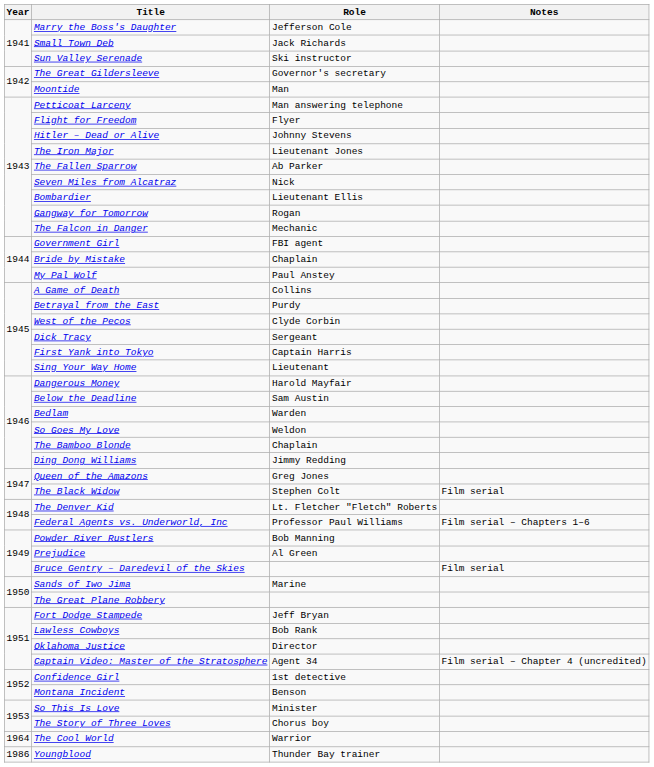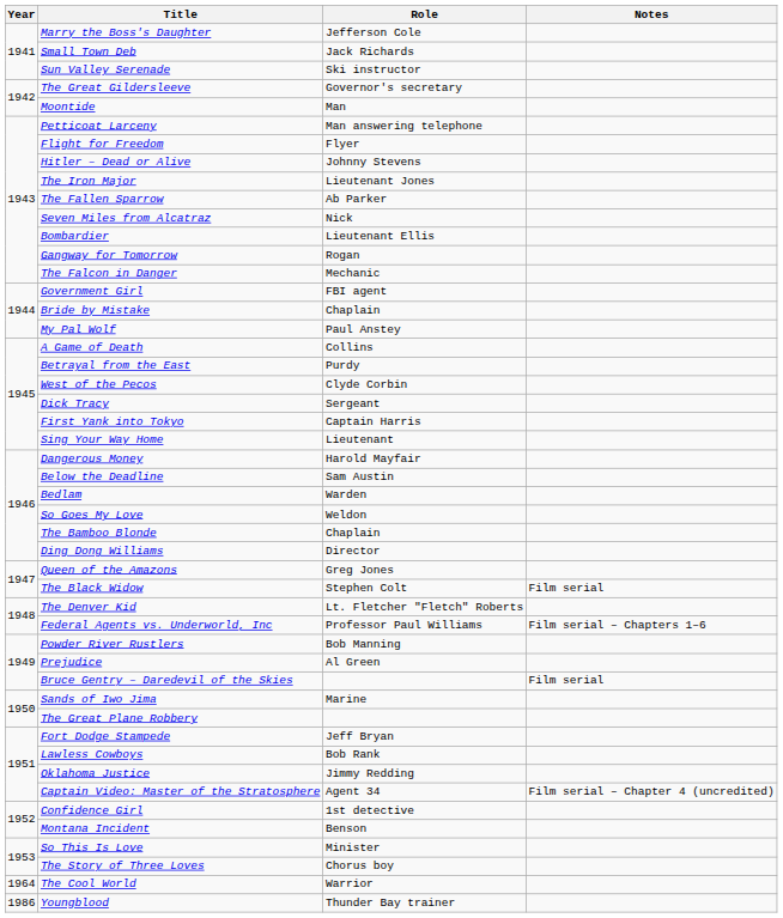 <table class="wikitable sortable">
 <tr>
 <th>Year</th>
 <th>Title</th>
 <th>Role</th>
 <th>Notes</th>
 </tr>
 <tr>
 <td rowspan=3>1941</td>
 <td><em><a href='#'>Marry the Boss's Daughter</a></em></td>
 <td>Jefferson Cole</td>
 <td></td>
 </tr>
 <tr>
 <td><em><a href='#'>Small Town Deb</a></em></td>
 <td>Jack Richards</td>
 <td></td>
 </tr>
 <tr>
 <td><em><a href='#'>Sun Valley Serenade</a></em></td>
 <td>Ski instructor</td>
 <td></td>
 </tr>
 <tr>
 <td rowspan=2>1942</td>
 <td><em><a href='#'>The Great Gildersleeve</a></em></td>
 <td>Governor's secretary</td>
 <td></td>
 </tr>
 <tr>
 <td><em><a href='#'>Moontide</a></em></td>
 <td>Man</td>
 <td></td>
 </tr>
 <tr>
 <td rowspan=9>1943</td>
 <td><em><a href='#'>Petticoat Larceny</a></em></td>
 <td>Man answering telephone</td>
 <td></td>
 </tr>
 <tr>
 <td><em><a href='#'>Flight for Freedom</a></em></td>
 <td>Flyer</td>
 <td></td>
 </tr>
 <tr>
 <td><em><a href='#'>Hitler – Dead or Alive</a></em></td>
 <td>Johnny Stevens</td>
 <td></td>
 </tr>
 <tr>
 <td><em><a href='#'>The Iron Major</a></em></td>
 <td>Lieutenant Jones</td>
 <td></td>
 </tr>
 <tr>
 <td><em><a href='#'>The Fallen Sparrow</a></em></td>
 <td>Ab Parker</td>
 <td></td>
 </tr>
 <tr>
 <td><em><a href='#'>Seven Miles from Alcatraz</a></em></td>
 <td>Nick</td>
 <td></td>
 </tr>
 <tr>
 <td><em><a href='#'>Bombardier</a></em></td>
 <td>Lieutenant Ellis</td>
 <td></td>
 </tr>
 <tr>
 <td><em><a href='#'>Gangway for Tomorrow</a></em></td>
 <td>Rogan</td>
 <td></td>
 </tr>
 <tr>
 <td><em><a href='#'>The Falcon in Danger</a></em></td>
 <td>Mechanic</td>
 <td></td>
 </tr>
 <tr>
 <td rowspan=3>1944</td>
 <td><em><a href='#'>Government Girl</a></em></td>
 <td>FBI agent</td>
 <td></td>
 </tr>
 <tr>
 <td><em><a href='#'>Bride by Mistake</a></em></td>
 <td>Chaplain</td>
 <td></td>
 </tr>
 <tr>
 <td><em><a href='#'>My Pal Wolf</a></em></td>
 <td>Paul Anstey</td>
 <td></td>
 </tr>
 <tr>
 <td rowspan=6>1945</td>
 <td><em><a href='#'>A Game of Death</a></em></td>
 <td>Collins</td>
 <td></td>
 </tr>
 <tr>
 <td><em><a href='#'>Betrayal from the East</a></em></td>
 <td>Purdy</td>
 <td></td>
 </tr>
 <tr>
 <td><em><a href='#'>West of the Pecos</a></em></td>
 <td>Clyde Corbin</td>
 <td></td>
 </tr>
 <tr>
 <td><em><a href='#'>Dick Tracy</a></em></td>
 <td>Sergeant</td>
 <td></td>
 </tr>
 <tr>
 <td><em><a href='#'>First Yank into Tokyo</a></em></td>
 <td>Captain Harris</td>
 <td></td>
 </tr>
 <tr>
 <td><em><a href='#'>Sing Your Way Home</a></em></td>
 <td>Lieutenant</td>
 <td></td>
 </tr>
 <tr>
 <td rowspan=6>1946</td>
 <td><em><a href='#'>Dangerous Money</a></em></td>
 <td>Harold Mayfair</td>
 <td></td>
 </tr>
 <tr>
 <td><em><a href='#'>Below the Deadline</a></em></td>
 <td>Sam Austin</td>
 <td></td>
 </tr>
 <tr>
 <td><em><a href='#'>Bedlam</a></em></td>
 <td>Warden</td>
 <td></td>
 </tr>
 <tr>
 <td><em><a href='#'>So Goes My Love</a></em></td>
 <td>Weldon</td>
 <td></td>
 </tr>
 <tr>
 <td><em><a href='#'>The Bamboo Blonde</a></em></td>
 <td>Chaplain</td>
 <td></td>
 </tr>
 <tr>
 <td><em><a href='#'>Ding Dong Williams</a></em></td>
-<td>Jimmy Redding</td>
+<td>Director</td>
 <td></td>
 </tr>
 <tr>
 <td rowspan=2>1947</td>
 <td><em><a href='#'>Queen of the Amazons</a></em></td>
 <td>Greg Jones</td>
 <td></td>
 </tr>
 <tr>
 <td><em><a href='#'>The Black Widow</a></em></td>
 <td>Stephen Colt</td>
 <td>Film serial</td>
 </tr>
 <tr>
 <td rowspan=2>1948</td>
 <td><em><a href='#'>The Denver Kid</a></em></td>
 <td>Lt. Fletcher "Fletch" Roberts</td>
 <td></td>
 </tr>
 <tr>
 <td><em><a href='#'>Federal Agents vs. Underworld, Inc</a></em></td>
 <td>Professor Paul Williams</td>
 <td>Film serial – Chapters 1–6</td>
 </tr>
 <tr>
 <td rowspan=3>1949</td>
 <td><em><a href='#'>Powder River Rustlers</a></em></td>
 <td>Bob Manning</td>
 <td></td>
 </tr>
 <tr>
 <td><em><a href='#'>Prejudice</a></em></td>
 <td>Al Green</td>
 <td></td>
 </tr>
 <tr>
 <td><em><a href='#'>Bruce Gentry – Daredevil of the Skies</a></em></td>
 <td></td>
 <td>Film serial</td>
 </tr>
 <tr>
 <td rowspan=2>1950</td>
 <td><em><a href='#'>Sands of Iwo Jima</a></em></td>
 <td>Marine</td>
 <td></td>
 </tr>
 <tr>
 <td><em><a href='#'>The Great Plane Robbery</a></em></td>
 <td></td>
 <td></td>
 </tr>
 <tr>
 <td rowspan=4>1951</td>
 <td><em><a href='#'>Fort Dodge Stampede</a></em></td>
 <td>Jeff Bryan</td>
 <td></td>
 </tr>
 <tr>
 <td><em><a href='#'>Lawless Cowboys</a></em></td>
 <td>Bob Rank</td>
 <td></td>
 </tr>
 <tr>
 <td><em><a href='#'>Oklahoma Justice</a></em></td>
-<td>Director</td>
+<td>Jimmy Redding</td>
 <td></td>
 </tr>
 <tr>
 <td><em><a href='#'>Captain Video: Master of the Stratosphere</a></em></td>
 <td>Agent 34</td>
 <td>Film serial – Chapter 4 (uncredited)</td>
 </tr>
 <tr>
 <td rowspan=2>1952</td>
 <td><em><a href='#'>Confidence Girl</a></em></td>
 <td>1st detective</td>
 <td></td>
 </tr>
 <tr>
 <td><em><a href='#'>Montana Incident</a></em></td>
 <td>Benson</td>
 <td></td>
 </tr>
 <tr>
 <td rowspan=2>1953</td>
 <td><em><a href='#'>So This Is Love</a></em></td>
 <td>Minister</td>
 <td></td>
 </tr>
 <tr>
 <td><em><a href='#'>The Story of Three Loves</a></em></td>
 <td>Chorus boy</td>
 <td></td>
 </tr>
 <tr>
 <td>1964</td>
 <td><em><a href='#'>The Cool World</a></em></td>
 <td>Warrior</td>
 <td></td>
 </tr>
 <tr>
 <td>1986</td>
 <td><em><a href='#'>Youngblood</a></em></td>
 <td>Thunder Bay trainer</td>
 <td></td>
 </tr>
 </table>
